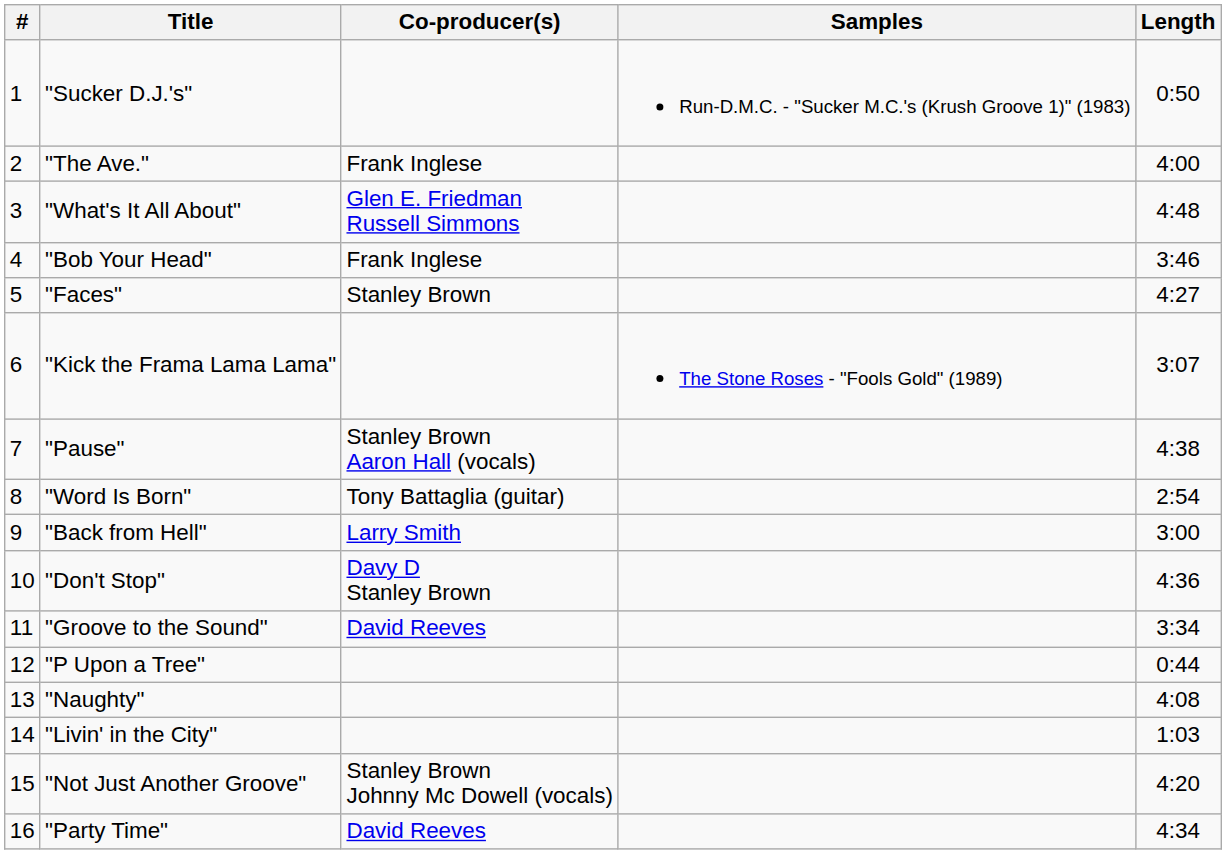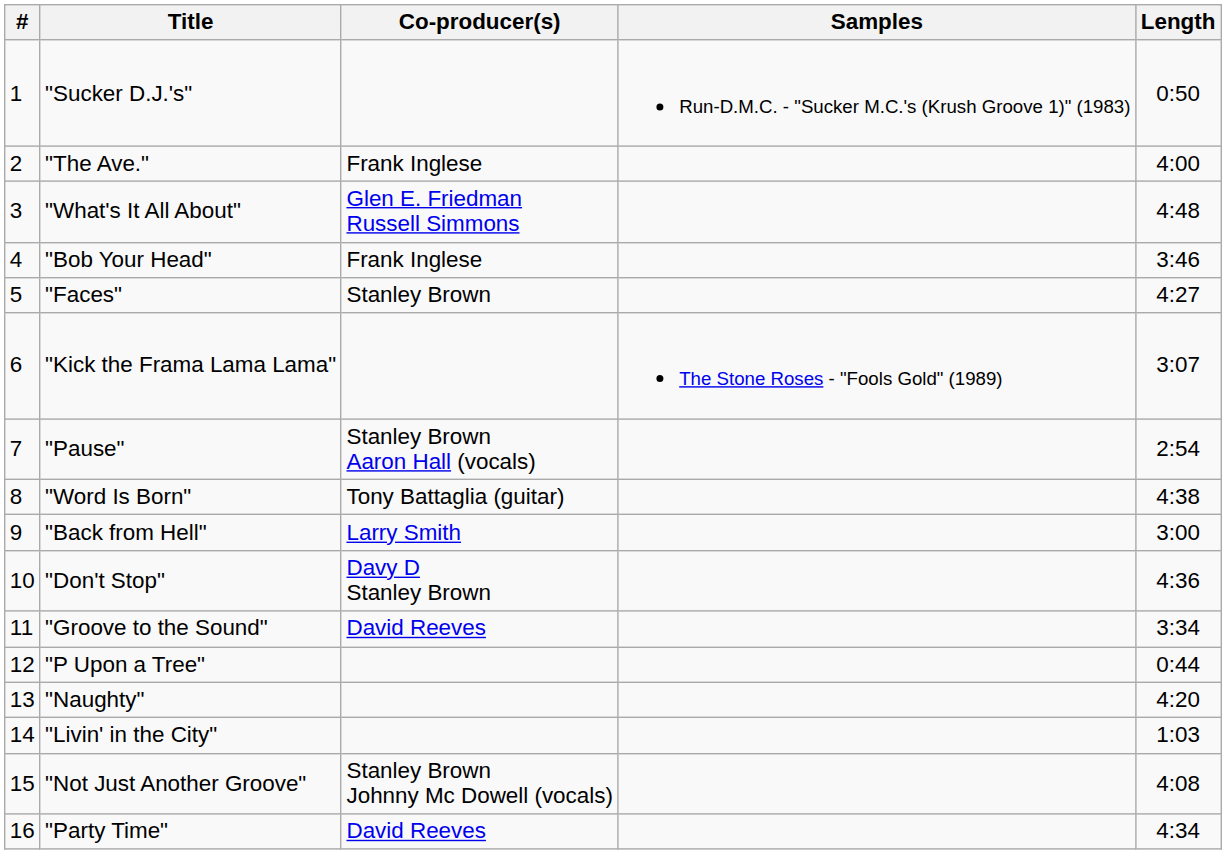 <table class="wikitable">
 <tr>
 <th>#</th>
 <th>Title</th>
 <th>Co-producer(s)</th>
 <th>Samples</th>
 <th>Length</th>
 </tr>
 <tr>
 <td>1</td>
 <td>"Sucker D.J.'s"</td>
 <td></td>
 <td><br><ul><li><small>Run-D.M.C. - "Sucker M.C.'s (Krush Groove 1)" (1983)</small></li></ul></td>
 <td align="center">0:50</td>
 </tr>
 <tr>
 <td>2</td>
 <td>"The Ave."</td>
 <td>Frank Inglese</td>
 <td></td>
 <td align="center">4:00</td>
 </tr>
 <tr>
 <td>3</td>
 <td>"What's It All About"</td>
 <td><a href='#'>Glen E. Friedman</a><br><a href='#'>Russell Simmons</a></td>
 <td></td>
 <td align="center">4:48</td>
 </tr>
 <tr>
 <td>4</td>
 <td>"Bob Your Head"</td>
 <td>Frank Inglese</td>
 <td></td>
 <td align="center">3:46</td>
 </tr>
 <tr>
 <td>5</td>
 <td>"Faces"</td>
 <td>Stanley Brown</td>
 <td></td>
 <td align="center">4:27</td>
 </tr>
 <tr>
 <td>6</td>
 <td>"Kick the Frama Lama Lama"</td>
 <td></td>
 <td><br><ul><li><small><a href='#'>The Stone Roses</a> - "Fools Gold" (1989)</small></li></ul></td>
 <td align="center">3:07</td>
 </tr>
 <tr>
 <td>7</td>
 <td>"Pause"</td>
 <td>Stanley Brown<br><a href='#'>Aaron Hall</a> (vocals)</td>
 <td></td>
-<td align="center">4:38</td>
+<td align="center">2:54</td>
 </tr>
 <tr>
 <td>8</td>
 <td>"Word Is Born"</td>
 <td>Tony Battaglia (guitar)</td>
 <td></td>
-<td align="center">2:54</td>
+<td align="center">4:38</td>
 </tr>
 <tr>
 <td>9</td>
 <td>"Back from Hell"</td>
 <td><a href='#'>Larry Smith</a></td>
 <td></td>
 <td align="center">3:00</td>
 </tr>
 <tr>
 <td>10</td>
 <td>"Don't Stop"</td>
 <td><a href='#'>Davy D</a><br>Stanley Brown</td>
 <td></td>
 <td align="center">4:36</td>
 </tr>
 <tr>
 <td>11</td>
 <td>"Groove to the Sound"</td>
 <td><a href='#'>David Reeves</a></td>
 <td></td>
 <td align="center">3:34</td>
 </tr>
 <tr>
 <td>12</td>
 <td>"P Upon a Tree"</td>
 <td></td>
 <td></td>
 <td align="center">0:44</td>
 </tr>
 <tr>
 <td>13</td>
 <td>"Naughty"</td>
 <td></td>
 <td></td>
-<td align="center">4:08</td>
+<td align="center">4:20</td>
 </tr>
 <tr>
 <td>14</td>
 <td>"Livin' in the City"</td>
 <td></td>
 <td></td>
 <td align="center">1:03</td>
 </tr>
 <tr>
 <td>15</td>
 <td>"Not Just Another Groove"</td>
 <td>Stanley Brown<br>Johnny Mc Dowell (vocals)</td>
 <td></td>
-<td align="center">4:20</td>
+<td align="center">4:08</td>
 </tr>
 <tr>
 <td>16</td>
 <td>"Party Time"</td>
 <td><a href='#'>David Reeves</a></td>
 <td></td>
 <td align="center">4:34</td>
 </tr>
 </table>
